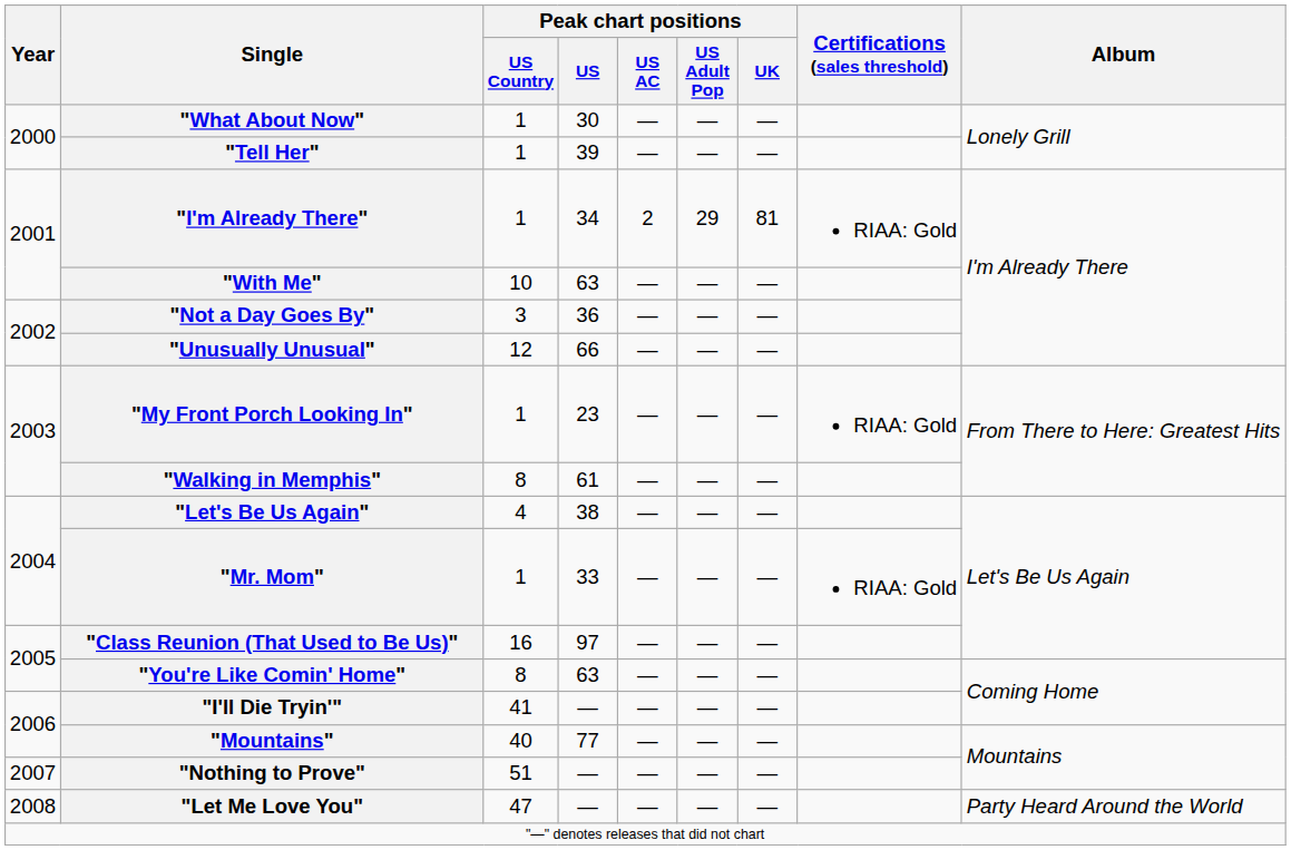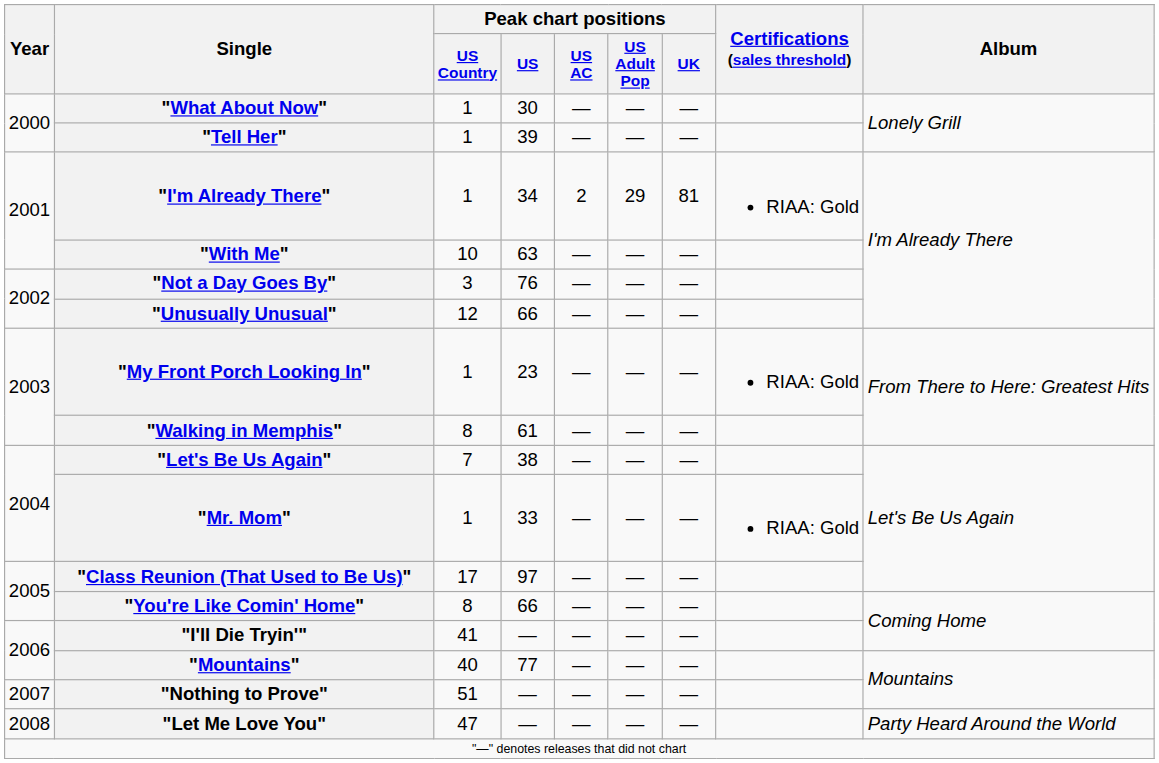 <table class="wikitable plainrowheaders" style="text-align:center;">
 <tr>
 <th rowspan="2">Year</th>
 <th rowspan="2" style="width:20em;">Single</th>
 <th colspan="5">Peak chart positions</th>
 <th rowspan="2"><a href='#'>Certifications</a><br><small>(<a href='#'>sales threshold</a>)</small></th>
 <th rowspan="2">Album</th>
 </tr>
 <tr style="font-size:smaller;">
 <th width="40"><a href='#'>US Country</a><br></th>
 <th width="40"><a href='#'>US</a><br></th>
 <th width="40"><a href='#'>US AC</a><br></th>
 <th width="40"><a href='#'>US Adult Pop</a><br></th>
 <th width="40"><a href='#'>UK</a><br></th>
 </tr>
 <tr>
 <td rowspan="2">2000</td>
 <th scope="row">"<a href='#'>What About Now</a>"</th>
 <td>1</td>
 <td>30</td>
 <td>—</td>
 <td>—</td>
 <td>—</td>
 <td></td>
 <td align="left" rowspan="2"><em>Lonely Grill</em></td>
 </tr>
 <tr>
 <th scope="row">"<a href='#'>Tell Her</a>"</th>
 <td>1</td>
 <td>39</td>
 <td>—</td>
 <td>—</td>
 <td>—</td>
 <td></td>
 </tr>
 <tr>
 <td rowspan="2">2001</td>
 <th scope="row">"<a href='#'>I'm Already There</a>"</th>
 <td>1</td>
 <td>34</td>
 <td>2</td>
 <td>29</td>
 <td>81</td>
 <td><br><ul><li>RIAA: Gold</li></ul></td>
 <td align="left" rowspan="4"><em>I'm Already There</em></td>
 </tr>
 <tr>
 <th scope="row">"<a href='#'>With Me</a>"</th>
 <td>10</td>
 <td>63</td>
 <td>—</td>
 <td>—</td>
 <td>—</td>
 <td></td>
 </tr>
 <tr>
 <td rowspan="2">2002</td>
 <th scope="row">"<a href='#'>Not a Day Goes By</a>"</th>
 <td>3</td>
-<td>36</td>
+<td>76</td>
 <td>—</td>
 <td>—</td>
 <td>—</td>
 <td></td>
 </tr>
 <tr>
 <th scope="row">"<a href='#'>Unusually Unusual</a>"</th>
 <td>12</td>
 <td>66</td>
 <td>—</td>
 <td>—</td>
 <td>—</td>
 <td></td>
 </tr>
 <tr>
 <td rowspan="2">2003</td>
 <th scope="row">"<a href='#'>My Front Porch Looking In</a>"</th>
 <td>1</td>
 <td>23</td>
 <td>—</td>
 <td>—</td>
 <td>—</td>
 <td><br><ul><li>RIAA: Gold</li></ul></td>
 <td align="left" rowspan="2"><em>From There to Here: Greatest Hits</em></td>
 </tr>
 <tr>
 <th scope="row">"<a href='#'>Walking in Memphis</a>"</th>
 <td>8</td>
 <td>61</td>
 <td>—</td>
 <td>—</td>
 <td>—</td>
 <td></td>
 </tr>
 <tr>
 <td rowspan="2">2004</td>
 <th scope="row">"<a href='#'>Let's Be Us Again</a>"</th>
-<td>4</td>
+<td>7</td>
 <td>38</td>
 <td>—</td>
 <td>—</td>
 <td>—</td>
 <td></td>
 <td align="left" rowspan="3"><em>Let's Be Us Again</em></td>
 </tr>
 <tr>
 <th scope="row">"<a href='#'>Mr. Mom</a>"</th>
 <td>1</td>
 <td>33</td>
 <td>—</td>
 <td>—</td>
 <td>—</td>
 <td><br><ul><li>RIAA: Gold</li></ul></td>
 </tr>
 <tr>
 <td rowspan="2">2005</td>
 <th scope="row">"<a href='#'>Class Reunion (That Used to Be Us)</a>"</th>
-<td>16</td>
+<td>17</td>
 <td>97</td>
 <td>—</td>
 <td>—</td>
 <td>—</td>
 <td></td>
 </tr>
 <tr>
 <th scope="row">"<a href='#'>You're Like Comin' Home</a>"</th>
 <td>8</td>
-<td>63</td>
+<td>66</td>
 <td>—</td>
 <td>—</td>
 <td>—</td>
 <td></td>
 <td align="left" rowspan="2"><em>Coming Home</em></td>
 </tr>
 <tr>
 <td rowspan="2">2006</td>
 <th scope="row">"I'll Die Tryin'"</th>
 <td>41</td>
 <td>—</td>
 <td>—</td>
 <td>—</td>
 <td>—</td>
 <td></td>
 </tr>
 <tr>
 <th scope="row">"<a href='#'>Mountains</a>"</th>
 <td>40</td>
 <td>77</td>
 <td>—</td>
 <td>—</td>
 <td>—</td>
 <td></td>
 <td align="left" rowspan="2"><em>Mountains</em></td>
 </tr>
 <tr>
 <td>2007</td>
 <th scope="row">"Nothing to Prove"</th>
 <td>51</td>
 <td>—</td>
 <td>—</td>
 <td>—</td>
 <td>—</td>
 <td></td>
 </tr>
 <tr>
 <td>2008</td>
 <th scope="row">"Let Me Love You"</th>
 <td>47</td>
 <td>—</td>
 <td>—</td>
 <td>—</td>
 <td>—</td>
 <td></td>
 <td align="left"><em>Party Heard Around the World</em></td>
 </tr>
 <tr>
 <td colspan="9" style="font-size:8pt">"—" denotes releases that did not chart</td>
 </tr>
 </table>
